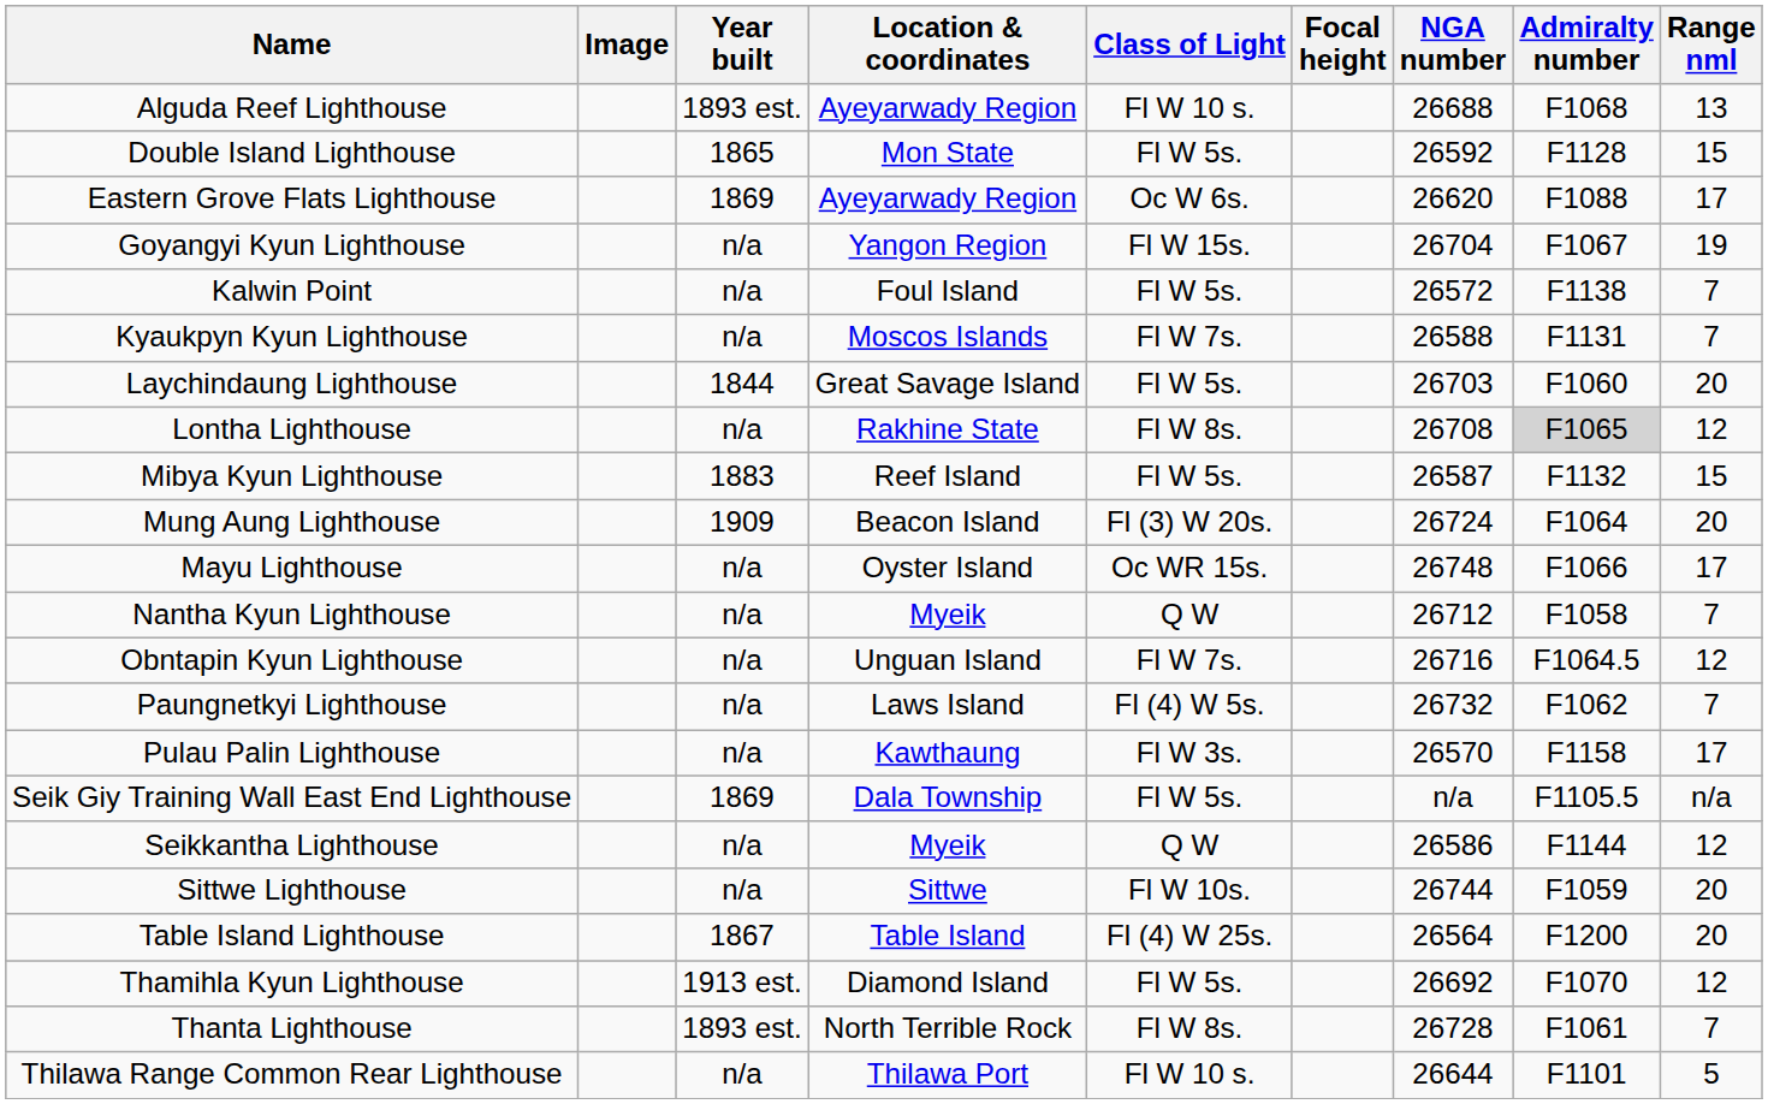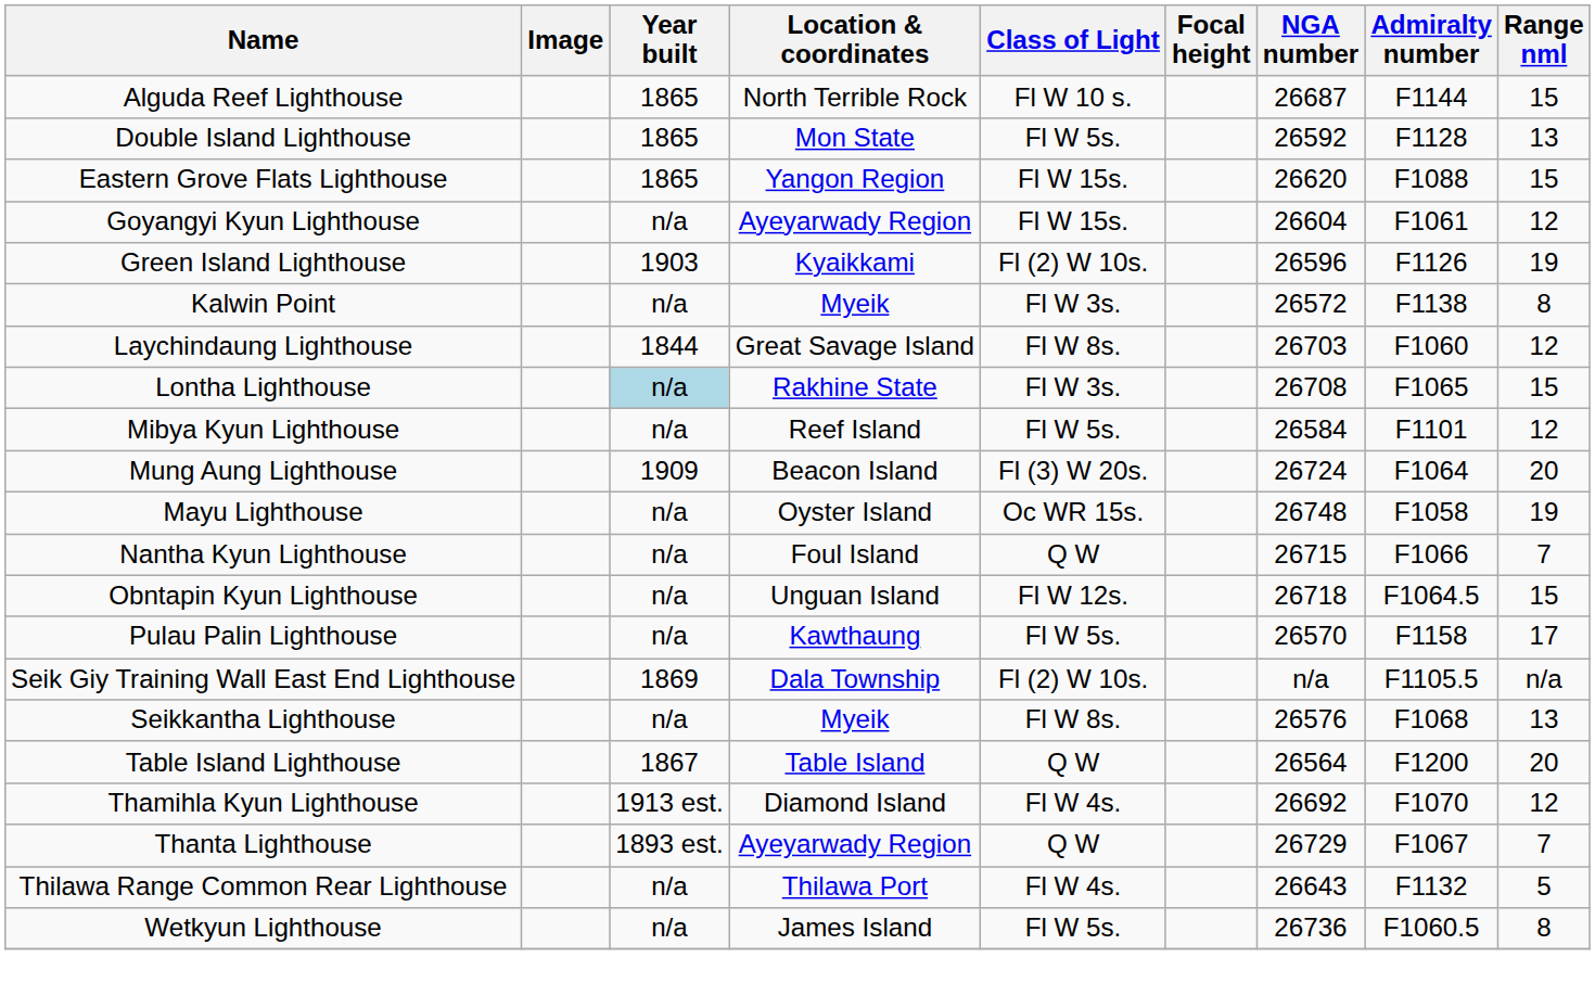 <table class="wikitable sortable" style="margin:auto;text-align:center">
 <tr>
 <th>Name</th>
 <th>Image</th>
 <th>Year<br>built</th>
 <th>Location &<br> coordinates</th>
 <th><a href='#'>Class of Light</a></th>
 <th>Focal<br>height</th>
 <th><a href='#'>NGA</a><br>number</th>
 <th><a href='#'>Admiralty</a><br>number</th>
 <th>Range<br><a href='#'>nml</a></th>
 </tr>
 <tr>
 <td>Alguda Reef Lighthouse</td>
 <td></td>
-<td>1893 est.</td>
-<td><a href='#'>Ayeyarwady Region</a><br> </td>
+<td>1865</td>
+<td>North Terrible Rock<br> </td>
 <td>Fl W 10 s.</td>
 <td></td>
-<td>26688</td>
-<td>F1068</td>
-<td>13</td>
+<td>26687</td>
+<td>F1144</td>
+<td>15</td>
 </tr>
 <tr>
 <td>Double Island Lighthouse</td>
 <td></td>
 <td>1865</td>
 <td><a href='#'>Mon State</a><br> </td>
 <td>Fl W 5s.</td>
 <td></td>
 <td>26592</td>
 <td>F1128</td>
-<td>15</td>
+<td>13</td>
 </tr>
 <tr>
 <td>Eastern Grove Flats Lighthouse</td>
 <td></td>
-<td>1869</td>
-<td><a href='#'>Ayeyarwady Region</a><br> </td>
-<td>Oc W 6s.</td>
+<td>1865</td>
+<td><a href='#'>Yangon Region</a><br> </td>
+<td>Fl W 15s.</td>
 <td></td>
 <td>26620</td>
 <td>F1088</td>
-<td>17</td>
+<td>15</td>
 </tr>
 <tr>
 <td>Goyangyi Kyun Lighthouse</td>
 <td></td>
 <td>n/a</td>
-<td><a href='#'>Yangon Region</a><br> </td>
+<td><a href='#'>Ayeyarwady Region</a><br> </td>
 <td>Fl W 15s.</td>
 <td></td>
-<td>26704</td>
-<td>F1067</td>
+<td>26604</td>
+<td>F1061</td>
+<td>12</td>
+</tr>
+<tr>
+<td>Green Island Lighthouse</td>
+<td></td>
+<td>1903</td>
+<td><a href='#'>Kyaikkami</a><br> </td>
+<td>Fl (2) W 10s.</td>
+<td></td>
+<td>26596</td>
+<td>F1126</td>
 <td>19</td>
 </tr>
 <tr>
 <td>Kalwin Point</td>
 <td></td>
 <td>n/a</td>
-<td>Foul Island<br> </td>
-<td>Fl W 5s.</td>
+<td><a href='#'>Myeik</a><br> </td>
+<td>Fl W 3s.</td>
 <td></td>
 <td>26572</td>
 <td>F1138</td>
-<td>7</td>
-</tr>
-<tr>
-<td>Kyaukpyn Kyun Lighthouse</td>
-<td></td>
-<td>n/a</td>
-<td><a href='#'>Moscos Islands</a><br> </td>
-<td>Fl W 7s.</td>
-<td></td>
-<td>26588</td>
-<td>F1131</td>
-<td>7</td>
+<td>8</td>
 </tr>
 <tr>
 <td>Laychindaung Lighthouse</td>
 <td></td>
 <td>1844</td>
 <td>Great Savage Island <br> </td>
-<td>Fl W 5s.</td>
+<td>Fl W 8s.</td>
 <td></td>
 <td>26703</td>
 <td>F1060</td>
-<td>20</td>
+<td>12</td>
 </tr>
 <tr>
 <td>Lontha Lighthouse</td>
 <td></td>
-<td>n/a</td>
+<td style="background: lightblue;">n/a</td>
 <td><a href='#'>Rakhine State</a><br> </td>
-<td>Fl W 8s.</td>
+<td>Fl W 3s.</td>
 <td></td>
 <td>26708</td>
-<td style="background: lightgrey;">F1065</td>
-<td>12</td>
+<td>F1065</td>
+<td>15</td>
 </tr>
 <tr>
 <td>Mibya Kyun Lighthouse</td>
 <td></td>
-<td>1883</td>
+<td>n/a</td>
 <td>Reef Island<br> </td>
 <td>Fl W 5s.</td>
 <td></td>
-<td>26587</td>
-<td>F1132</td>
-<td>15</td>
+<td>26584</td>
+<td>F1101</td>
+<td>12</td>
 </tr>
 <tr>
 <td>Mung Aung Lighthouse</td>
 <td></td>
 <td>1909</td>
 <td>Beacon Island<br> </td>
 <td>Fl (3) W 20s.</td>
 <td></td>
 <td>26724</td>
 <td>F1064</td>
 <td>20</td>
 </tr>
 <tr>
 <td>Mayu Lighthouse</td>
 <td></td>
 <td>n/a</td>
 <td>Oyster Island<br> </td>
 <td>Oc WR 15s.</td>
 <td></td>
 <td>26748</td>
-<td>F1066</td>
-<td>17</td>
+<td>F1058</td>
+<td>19</td>
 </tr>
 <tr>
 <td>Nantha Kyun Lighthouse</td>
 <td></td>
 <td>n/a</td>
-<td><a href='#'>Myeik</a><br> </td>
+<td>Foul Island<br> </td>
 <td>Q W</td>
 <td></td>
-<td>26712</td>
-<td>F1058</td>
+<td>26715</td>
+<td>F1066</td>
 <td>7</td>
 </tr>
 <tr>
 <td>Obntapin Kyun Lighthouse</td>
 <td></td>
 <td>n/a</td>
 <td>Unguan Island<br> </td>
-<td>Fl W 7s.</td>
+<td>Fl W 12s.</td>
 <td></td>
-<td>26716</td>
+<td>26718</td>
 <td>F1064.5</td>
-<td>12</td>
-</tr>
-<tr>
-<td>Paungnetkyi Lighthouse</td>
-<td></td>
-<td>n/a</td>
-<td>Laws Island<br> </td>
-<td>Fl (4) W 5s.</td>
-<td></td>
-<td>26732</td>
-<td>F1062</td>
-<td>7</td>
+<td>15</td>
 </tr>
 <tr>
 <td>Pulau Palin Lighthouse</td>
 <td></td>
 <td>n/a</td>
 <td><a href='#'>Kawthaung</a><br> </td>
-<td>Fl W 3s.</td>
+<td>Fl W 5s.</td>
 <td></td>
 <td>26570</td>
 <td>F1158</td>
 <td>17</td>
 </tr>
 <tr>
 <td>Seik Giy Training Wall East End Lighthouse</td>
 <td></td>
 <td>1869</td>
 <td><a href='#'>Dala Township</a><br> </td>
-<td>Fl W 5s.</td>
+<td>Fl (2) W 10s.</td>
 <td></td>
 <td>n/a</td>
 <td>F1105.5</td>
 <td>n/a</td>
 </tr>
 <tr>
 <td>Seikkantha Lighthouse</td>
 <td></td>
 <td>n/a</td>
 <td><a href='#'>Myeik</a><br> </td>
-<td>Q W</td>
+<td>Fl W 8s.</td>
 <td></td>
-<td>26586</td>
-<td>F1144</td>
-<td>12</td>
-</tr>
-<tr>
-<td>Sittwe Lighthouse</td>
-<td></td>
-<td>n/a</td>
-<td><a href='#'>Sittwe</a><br> </td>
-<td>Fl W 10s.</td>
-<td></td>
-<td>26744</td>
-<td>F1059</td>
-<td>20</td>
+<td>26576</td>
+<td>F1068</td>
+<td>13</td>
 </tr>
 <tr>
 <td>Table Island Lighthouse</td>
 <td></td>
 <td>1867</td>
 <td><a href='#'>Table Island</a><br> </td>
-<td>Fl (4) W 25s.</td>
+<td>Q W</td>
 <td></td>
 <td>26564</td>
 <td>F1200</td>
 <td>20</td>
 </tr>
 <tr>
 <td>Thamihla Kyun Lighthouse</td>
 <td></td>
 <td>1913 est.</td>
 <td>Diamond Island<br> </td>
-<td>Fl W 5s.</td>
+<td>Fl W 4s.</td>
 <td></td>
 <td>26692</td>
 <td>F1070</td>
 <td>12</td>
 </tr>
 <tr>
 <td>Thanta Lighthouse</td>
 <td></td>
 <td>1893 est.</td>
-<td>North Terrible Rock<br> </td>
-<td>Fl W 8s.</td>
+<td><a href='#'>Ayeyarwady Region</a><br> </td>
+<td>Q W</td>
 <td></td>
-<td>26728</td>
-<td>F1061</td>
+<td>26729</td>
+<td>F1067</td>
 <td>7</td>
 </tr>
 <tr>
 <td>Thilawa Range Common Rear Lighthouse</td>
 <td></td>
 <td>n/a</td>
 <td><a href='#'>Thilawa Port</a><br> </td>
-<td>Fl W 10 s.</td>
+<td>Fl W 4s.</td>
 <td></td>
-<td>26644</td>
-<td>F1101</td>
+<td>26643</td>
+<td>F1132</td>
 <td>5</td>
+</tr>
+<tr>
+<td>Wetkyun Lighthouse</td>
+<td></td>
+<td>n/a</td>
+<td>James Island<br> </td>
+<td>Fl W 5s.</td>
+<td></td>
+<td>26736</td>
+<td>F1060.5</td>
+<td>8</td>
 </tr>
 <tr>
 </tr>
 </table>
